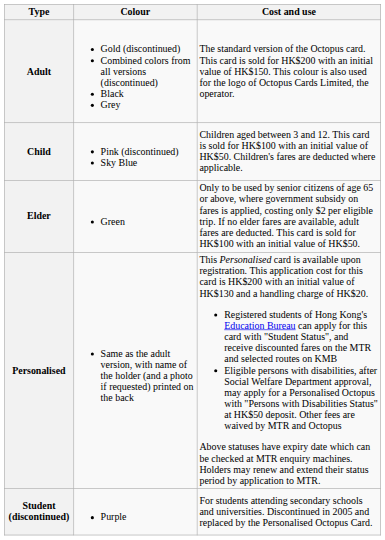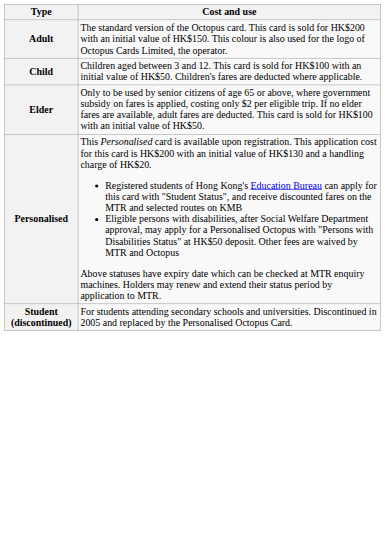 <table class="wikitable">
 <tr>
 <th>Type</th>
-<th>Colour</th>
 <th>Cost and use</th>
 </tr>
 <tr>
 <th>Adult</th>
-<td><br><ul><li>Gold (discontinued)</li><li>Combined colors from all versions (discontinued)</li><li>Black</li><li>Grey</li></ul></td>
 <td>The standard version of the Octopus card. This card is sold for HK$200 with an initial value of HK$150. This colour is also used for the logo of Octopus Cards Limited, the operator.</td>
 </tr>
 <tr>
 <th>Child</th>
-<td><br><ul><li>Pink (discontinued)</li><li>Sky Blue</li></ul></td>
 <td>Children aged between 3 and 12. This card is sold for HK$100 with an initial value of HK$50. Children's fares are deducted where applicable.</td>
 </tr>
 <tr>
 <th>Elder</th>
-<td><br><ul><li>Green</li></ul></td>
 <td>Only to be used by senior citizens of age 65 or above, where government subsidy on fares is applied, costing only $2 per eligible trip. If no elder fares are available, adult fares are deducted. This card is sold for HK$100 with an initial value of HK$50.</td>
 </tr>
 <tr>
 <th>Personalised</th>
-<td><br><ul><li>Same as the adult version, with name of the holder (and a photo if requested) printed on the back</li></ul></td>
 <td>This <em>Personalised</em> card is available upon registration. This application cost for this card is HK$200 with an initial value of HK$130 and a handling charge of HK$20.<br><ul><li>Registered students of Hong Kong's <a href='#'>Education Bureau</a> can apply for this card with "Student Status", and receive discounted fares on the MTR and selected routes on KMB</li><li>Eligible persons with disabilities, after Social Welfare Department approval, may apply for a Personalised Octopus with "Persons with Disabilities Status" at HK$50 deposit. Other fees are waived by MTR and Octopus</li></ul>Above statuses have expiry date which can be checked at MTR enquiry machines. Holders may renew and extend their status period by application to MTR.</td>
 </tr>
 <tr>
 <th>Student (discontinued)</th>
-<td><br><ul><li>Purple</li></ul></td>
 <td>For students attending secondary schools and universities. Discontinued in 2005 and replaced by the Personalised Octopus Card.</td>
 </tr>
 </table>
